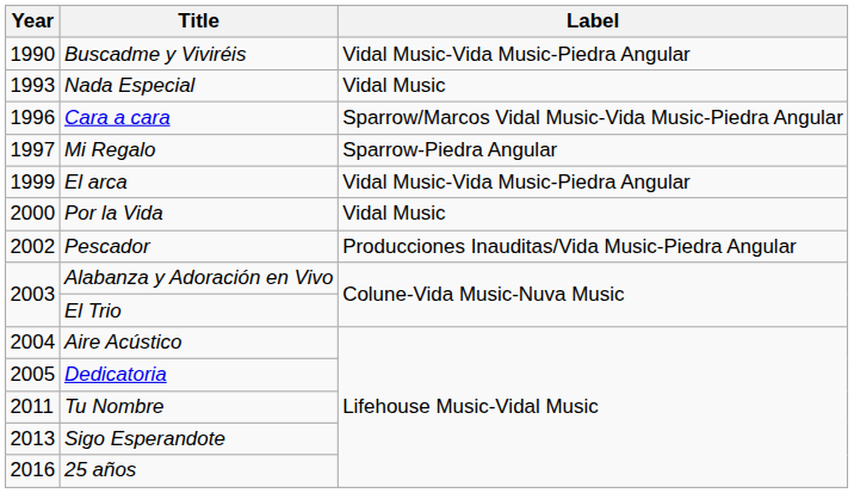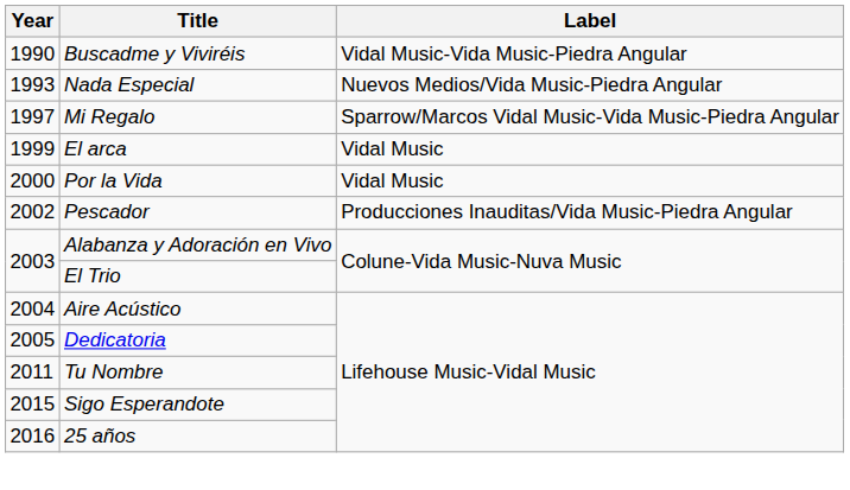 <table class="wikitable">
 <tr>
 <th>Year</th>
 <th>Title</th>
 <th>Label</th>
 </tr>
 <tr>
 <td>1990</td>
 <td><em>Buscadme y Viviréis</em></td>
 <td>Vidal Music-Vida Music-Piedra Angular</td>
 </tr>
 <tr>
 <td>1993</td>
 <td><em>Nada Especial</em></td>
-<td>Vidal Music</td>
-</tr>
-<tr>
-<td>1996</td>
-<td><em><a href='#'>Cara a cara</a></em></td>
-<td>Sparrow/Marcos Vidal Music-Vida Music-Piedra Angular</td>
+<td>Nuevos Medios/Vida Music-Piedra Angular</td>
 </tr>
 <tr>
 <td>1997</td>
 <td><em>Mi Regalo</em></td>
-<td>Sparrow-Piedra Angular</td>
+<td>Sparrow/Marcos Vidal Music-Vida Music-Piedra Angular</td>
 </tr>
 <tr>
 <td>1999</td>
 <td><em>El arca</em></td>
-<td>Vidal Music-Vida Music-Piedra Angular</td>
+<td>Vidal Music</td>
 </tr>
 <tr>
 <td>2000</td>
 <td><em>Por la Vida</em></td>
 <td>Vidal Music</td>
 </tr>
 <tr>
 <td>2002</td>
 <td><em>Pescador</em></td>
 <td>Producciones Inauditas/Vida Music-Piedra Angular</td>
 </tr>
 <tr>
 <td rowspan="2">2003</td>
 <td><em>Alabanza y Adoración en Vivo</em></td>
 <td rowspan="2">Colune-Vida Music-Nuva Music</td>
 </tr>
 <tr>
 <td><em>El Trio</em></td>
 </tr>
 <tr>
 <td>2004</td>
 <td><em>Aire Acústico</em></td>
 <td rowspan="5">Lifehouse Music-Vidal Music</td>
 </tr>
 <tr>
 <td>2005</td>
 <td><em><a href='#'>Dedicatoria</a></em></td>
 </tr>
 <tr>
 <td>2011</td>
 <td><em>Tu Nombre</em></td>
 </tr>
 <tr>
-<td>2013</td>
+<td>2015</td>
 <td><em>Sigo Esperandote</em></td>
 </tr>
 <tr>
 <td>2016</td>
 <td><em>25 años</em></td>
 </tr>
 </table>
